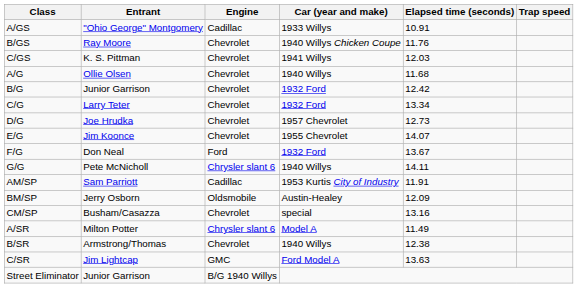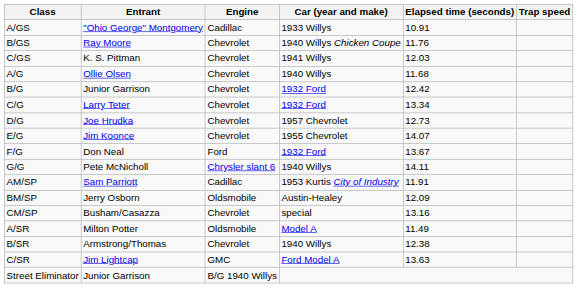 <table class="wikitable">
 <tr>
 <th>Class</th>
 <th>Entrant</th>
 <th>Engine</th>
 <th>Car (year and make)</th>
 <th>Elapsed time (seconds)</th>
 <th>Trap speed</th>
 </tr>
 <tr>
 <td>A/GS</td>
 <td><a href='#'>"Ohio George" Montgomery</a></td>
 <td>Cadillac</td>
 <td>1933 Willys</td>
 <td>10.91</td>
 <td></td>
 </tr>
 <tr>
 <td>B/GS</td>
 <td><a href='#'>Ray Moore</a></td>
 <td>Chevrolet</td>
 <td>1940 Willys  <em>Chicken Coupe</em> </td>
 <td>11.76</td>
 <td></td>
 </tr>
 <tr>
 <td>C/GS</td>
 <td>K. S. Pittman</td>
 <td>Chevrolet</td>
 <td>1941 Willys</td>
 <td>12.03</td>
 <td></td>
 </tr>
 <tr>
 <td>A/G</td>
 <td><a href='#'>Ollie Olsen</a></td>
 <td>Chevrolet</td>
 <td>1940 Willys</td>
 <td>11.68</td>
 <td></td>
 </tr>
 <tr>
 <td>B/G</td>
 <td>Junior Garrison</td>
 <td>Chevrolet</td>
 <td><a href='#'>1932 Ford</a></td>
 <td>12.42</td>
 <td></td>
 </tr>
 <tr>
 <td>C/G</td>
 <td><a href='#'>Larry Teter</a></td>
 <td>Chevrolet</td>
 <td><a href='#'>1932 Ford</a></td>
 <td>13.34</td>
 <td></td>
 </tr>
 <tr>
 <td>D/G</td>
 <td><a href='#'>Joe Hrudka</a></td>
 <td>Chevrolet</td>
 <td>1957 Chevrolet</td>
 <td>12.73</td>
 <td></td>
 </tr>
 <tr>
 <td>E/G</td>
 <td><a href='#'>Jim Koonce</a></td>
 <td>Chevrolet</td>
 <td>1955 Chevrolet</td>
 <td>14.07</td>
 <td></td>
 </tr>
 <tr>
 <td>F/G</td>
 <td>Don Neal</td>
 <td>Ford</td>
 <td><a href='#'>1932 Ford</a></td>
 <td>13.67</td>
 <td></td>
 </tr>
 <tr>
 <td>G/G</td>
 <td>Pete McNicholl</td>
 <td><a href='#'>Chrysler slant 6</a></td>
 <td>1940 Willys</td>
 <td>14.11</td>
 <td></td>
 </tr>
 <tr>
 <td>AM/SP</td>
 <td><a href='#'>Sam Parriott</a></td>
 <td>Cadillac</td>
 <td>1953 Kurtis  <a href='#'><em>City of Industry</em></a></td>
 <td>11.91</td>
 <td></td>
 </tr>
 <tr>
 <td>BM/SP</td>
 <td>Jerry Osborn</td>
 <td>Oldsmobile</td>
 <td>Austin-Healey</td>
 <td>12.09</td>
 <td></td>
 </tr>
 <tr>
 <td>CM/SP</td>
 <td>Busham/Casazza</td>
 <td>Chevrolet</td>
 <td>special</td>
 <td>13.16</td>
 <td></td>
 </tr>
 <tr>
 <td>A/SR</td>
 <td>Milton Potter</td>
-<td><a href='#'>Chrysler slant 6</a></td>
+<td>Oldsmobile</td>
 <td><a href='#'>Model A</a></td>
 <td>11.49</td>
 <td></td>
 </tr>
 <tr>
 <td>B/SR</td>
 <td>Armstrong/Thomas</td>
 <td>Chevrolet</td>
 <td>1940 Willys</td>
 <td>12.38</td>
 <td></td>
 </tr>
 <tr>
 <td>C/SR</td>
 <td><a href='#'>Jim Lightcap</a></td>
 <td>GMC</td>
 <td><a href='#'>Ford Model A</a></td>
 <td>13.63</td>
 <td></td>
 </tr>
 <tr>
 <td>Street Eliminator</td>
 <td>Junior Garrison</td>
 <td>B/G 1940 Willys</td>
 </tr>
 </table>
